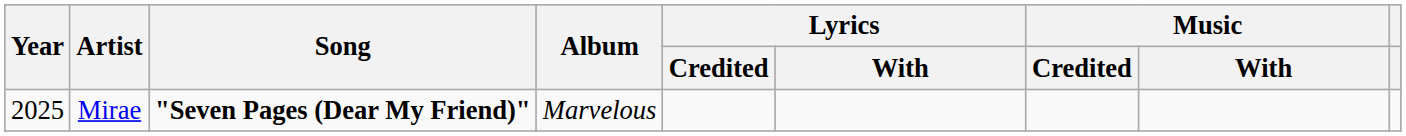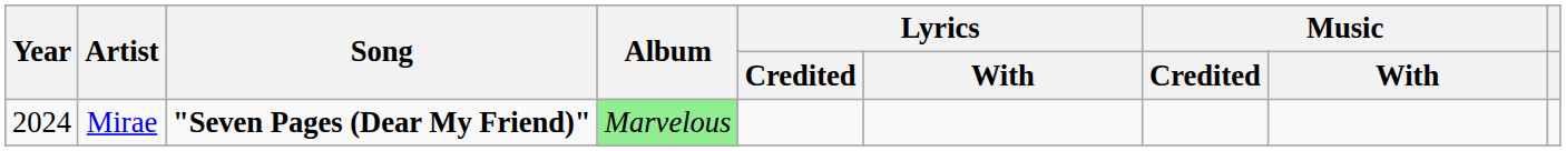 <table class="wikitable plainrowheaders sortable" style="text-align:center; width;100%">
 <tr>
 <th rowspan="2">Year</th>
 <th rowspan="2">Artist</th>
 <th rowspan="2">Song</th>
 <th rowspan="2">Album</th>
 <th colspan="2">Lyrics</th>
 <th colspan="2">Music</th>
 <th></th>
 </tr>
 <tr>
 <th style="width:3em">Credited</th>
 <th style="width:9em">With</th>
 <th style="width:3em">Credited</th>
 <th style="width:9em">With</th>
 <th></th>
 </tr>
 <tr>
-<td>2025</td>
+<td>2024</td>
 <td><a href='#'>Mirae</a></td>
 <td><strong>"Seven Pages (Dear My Friend)"</strong></td>
-<td><em>Marvelous</em></td>
+<td style="background: lightgreen;"><em>Marvelous</em></td>
 <td></td>
 <td></td>
 <td></td>
 <td></td>
 <td></td>
 </tr>
 </table>
